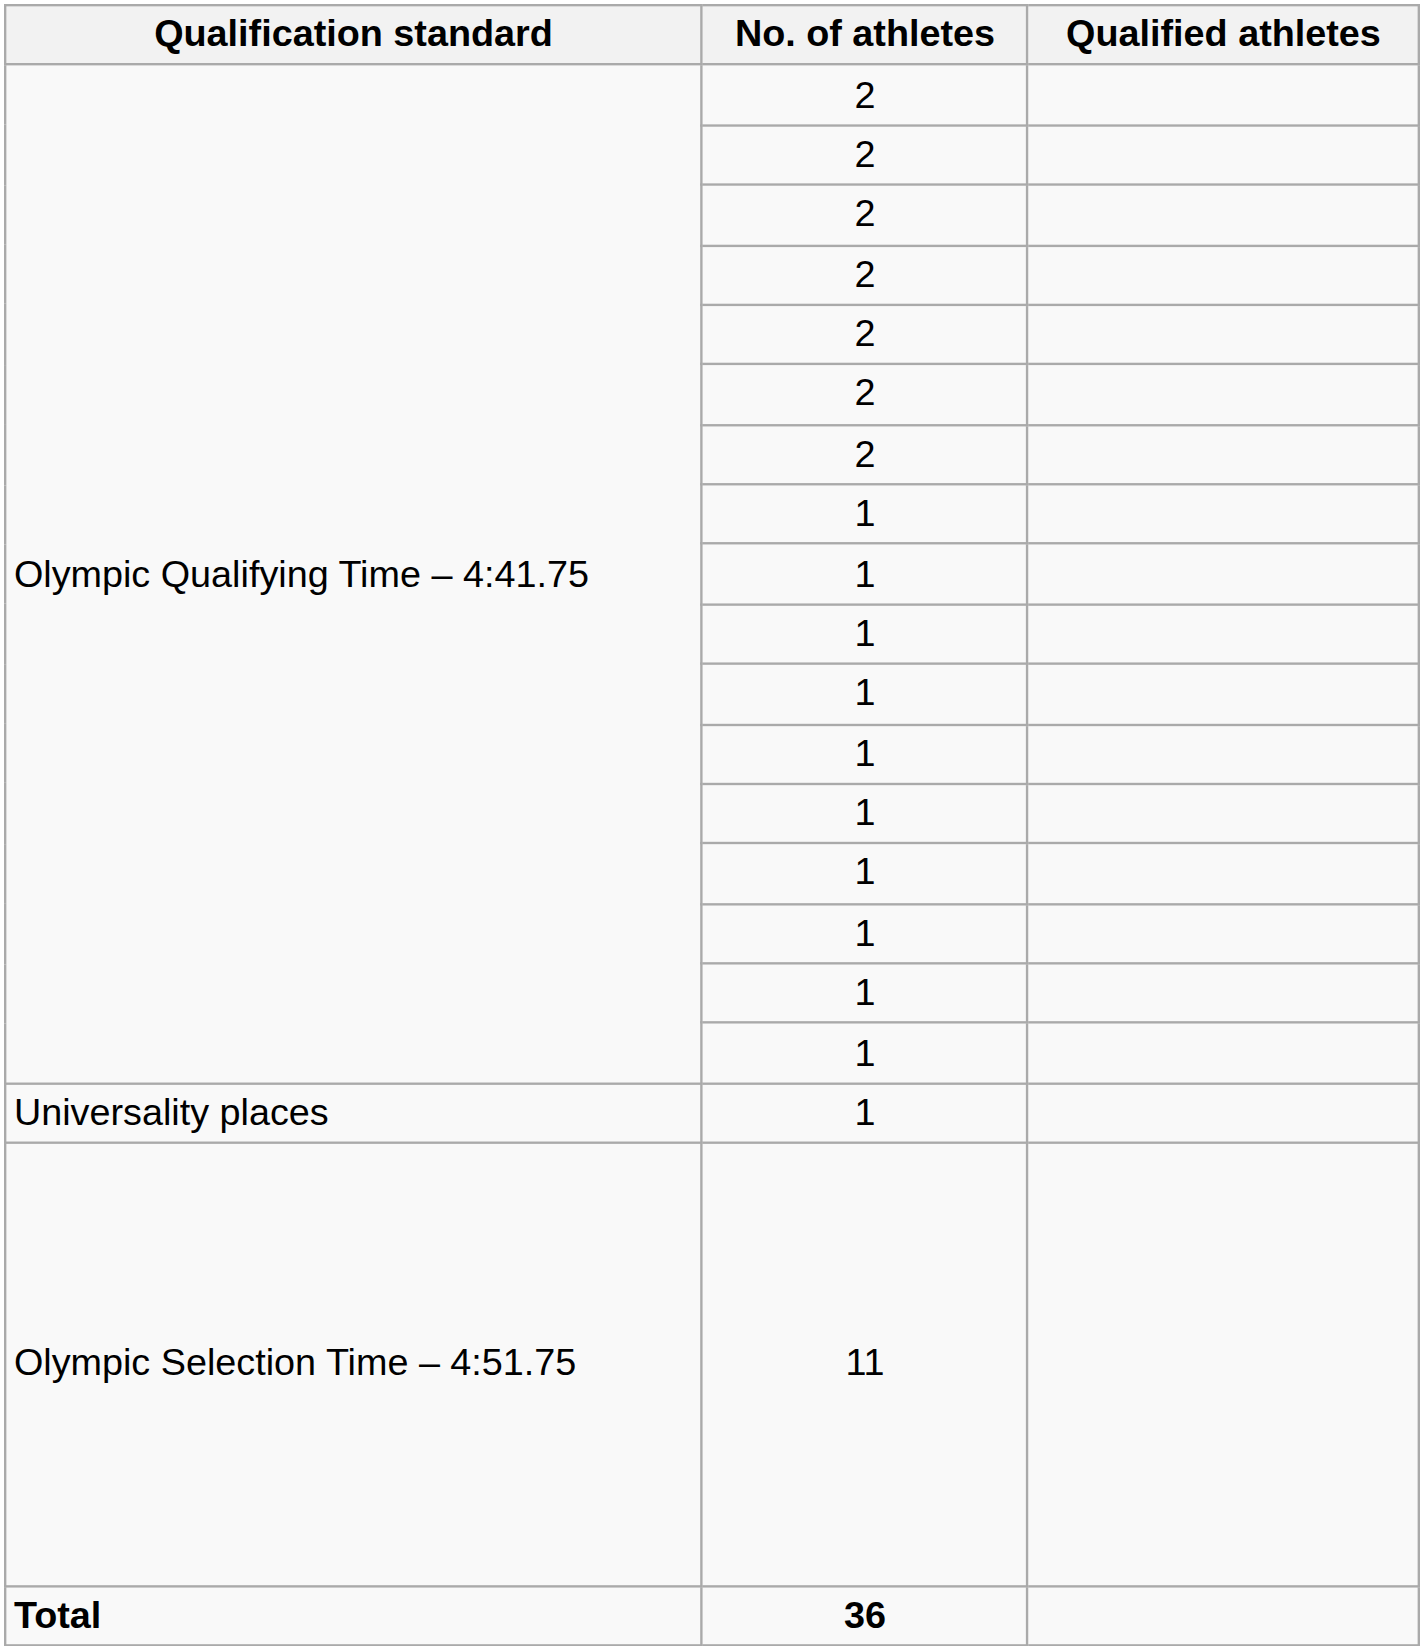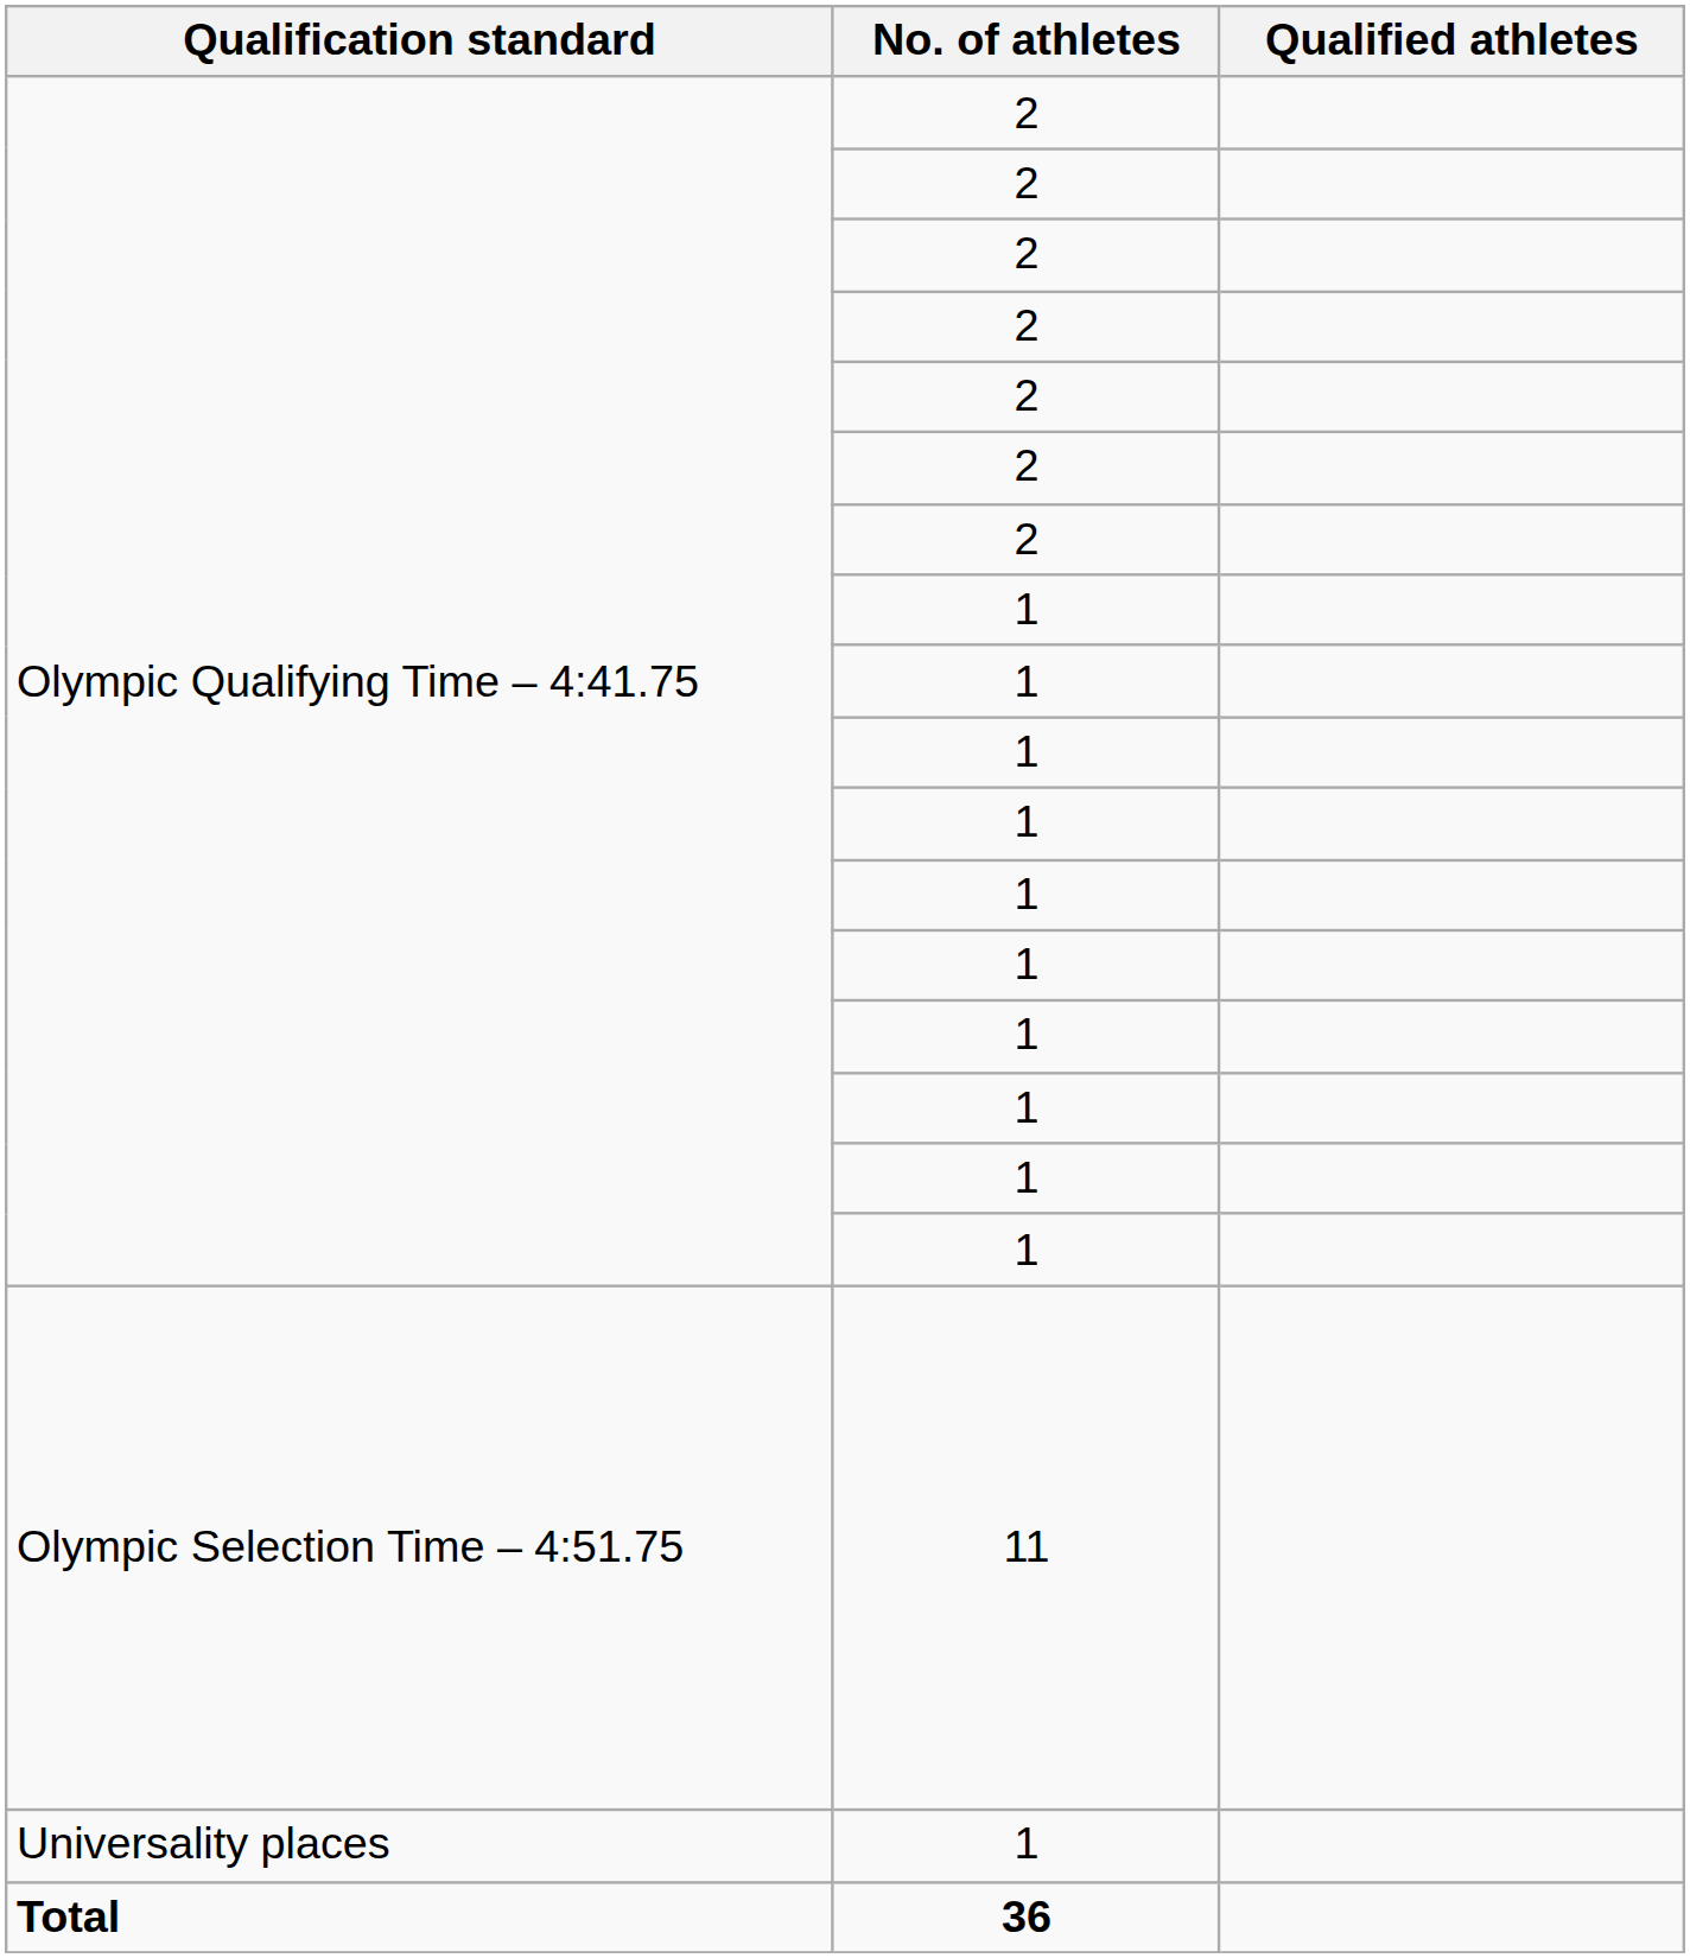 <table class=wikitable style="text-align:left" width=600>
 <tr>
 <th>Qualification standard</th>
 <th>No. of athletes</th>
 <th>Qualified athletes</th>
 </tr>
 <tr>
 <td rowspan="17">Olympic Qualifying Time – 4:41.75</td>
 <td align=center>2</td>
 <td><br></td>
 </tr>
 <tr>
 <td align=center>2</td>
 <td><br></td>
 </tr>
 <tr>
 <td align=center>2</td>
 <td><br></td>
 </tr>
 <tr>
 <td align=center>2</td>
 <td><br></td>
 </tr>
 <tr>
 <td align=center>2</td>
 <td><br></td>
 </tr>
 <tr>
 <td align=center>2</td>
 <td><br></td>
 </tr>
 <tr>
 <td align=center>2</td>
 <td><br></td>
 </tr>
 <tr>
 <td align=center>1</td>
 <td></td>
 </tr>
 <tr>
 <td align=center>1</td>
 <td></td>
 </tr>
 <tr>
 <td align=center>1</td>
 <td></td>
 </tr>
 <tr>
 <td align=center>1</td>
 <td></td>
 </tr>
 <tr>
 <td align=center>1</td>
 <td></td>
 </tr>
 <tr>
 <td align=center>1</td>
 <td></td>
 </tr>
 <tr>
 <td align=center>1</td>
 <td></td>
 </tr>
 <tr>
 <td align=center>1</td>
 <td></td>
 </tr>
 <tr>
 <td align=center>1</td>
 <td></td>
 </tr>
 <tr>
 <td align=center>1</td>
 <td></td>
 </tr>
 <tr>
+<td rowspan="1">Olympic Selection Time – 4:51.75</td>
+<td align=center>11</td>
+<td> <br> <br>  <br>  <br>  <br>  <br> <br>  <br>  <br>  <br> </td>
+</tr>
+<tr>
 <td rowspan="1">Universality places</td>
 <td align=center>1</td>
 <td></td>
-</tr>
-<tr>
-<td rowspan="1">Olympic Selection Time – 4:51.75</td>
-<td align=center>11</td>
-<td> <br> <br>  <br>  <br>  <br>  <br> <br>  <br>  <br>  <br> </td>
 </tr>
 <tr>
 <td><strong>Total</strong></td>
 <td align=center><strong>36</strong></td>
 <td></td>
 </tr>
 </table>
